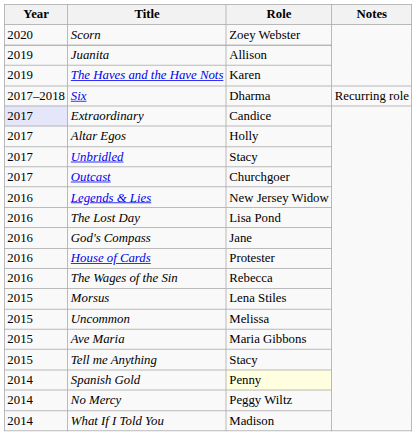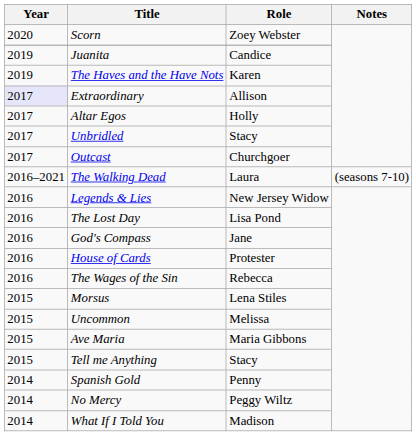 <table class="wikitable">
 <tr>
 <th>Year</th>
 <th>Title</th>
 <th>Role</th>
 <th>Notes</th>
 </tr>
 <tr>
 <td>2020</td>
 <td><em>Scorn</em></td>
 <td>Zoey Webster</td>
 </tr>
 <tr>
 </tr>
 <tr>
 <td>2019</td>
 <td><em>Juanita</em></td>
-<td>Allison</td>
+<td>Candice</td>
 </tr>
 <tr>
 <td>2019</td>
 <td><a href='#'><em>The Haves and the Have Nots</em></a></td>
 <td>Karen</td>
 </tr>
 <tr>
-<td>2017–2018</td>
-<td><a href='#'><em>Six</em></a></td>
-<td>Dharma</td>
-<td>Recurring role</td>
-</tr>
-<tr>
 <td style="background: lavender;">2017</td>
 <td><em>Extraordinary</em></td>
-<td>Candice</td>
+<td>Allison</td>
 </tr>
 <tr>
 <td>2017</td>
 <td><em>Altar Egos</em></td>
 <td>Holly</td>
 </tr>
 <tr>
 <td>2017</td>
 <td><a href='#'><em>Unbridled</em></a></td>
 <td>Stacy</td>
 </tr>
 <tr>
 <td>2017</td>
 <td><a href='#'><em>Outcast</em></a></td>
 <td>Churchgoer</td>
+</tr>
+<tr>
+<td>2016–2021</td>
+<td><a href='#'><em>The Walking Dead</em></a></td>
+<td>Laura</td>
+<td>(seasons 7-10)</td>
 </tr>
 <tr>
 <td>2016</td>
 <td><em><a href='#'>Legends & Lies</a></em></td>
 <td>New Jersey Widow</td>
 </tr>
 <tr>
 <td>2016</td>
 <td><em>The Lost Day</em></td>
 <td>Lisa Pond</td>
 </tr>
 <tr>
 <td>2016</td>
 <td><em>God's Compass</em></td>
 <td>Jane</td>
 </tr>
 <tr>
 <td>2016</td>
 <td><a href='#'><em>House of Cards</em></a></td>
 <td>Protester</td>
 </tr>
 <tr>
 <td>2016</td>
 <td><em>The Wages of the Sin</em></td>
 <td>Rebecca</td>
 </tr>
 <tr>
 <td>2015</td>
 <td><em>Morsus</em></td>
 <td>Lena Stiles</td>
 </tr>
 <tr>
 <td>2015</td>
 <td><em>Uncommon</em></td>
 <td>Melissa</td>
 </tr>
 <tr>
 <td>2015</td>
 <td><em>Ave Maria</em></td>
 <td>Maria Gibbons</td>
 </tr>
 <tr>
 <td>2015</td>
 <td><em>Tell me Anything</em></td>
 <td>Stacy</td>
 </tr>
 <tr>
 <td>2014</td>
 <td><em>Spanish Gold</em></td>
-<td style="background: lightyellow;">Penny</td>
+<td>Penny</td>
 </tr>
 <tr>
 <td>2014</td>
 <td><em>No Mercy</em></td>
 <td>Peggy Wiltz</td>
 </tr>
 <tr>
 <td>2014</td>
 <td><em>What If I Told You</em></td>
 <td>Madison</td>
 </tr>
 </table>
